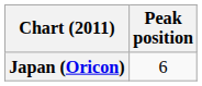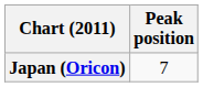 <table class="wikitable plainrowheaders" style="text-align:center">
 <tr>
 <th>Chart (2011)</th>
 <th>Peak<br>position</th>
 </tr>
 <tr>
 <th scope="row">Japan (<a href='#'>Oricon</a>)</th>
-<td>6</td>
+<td>7</td>
 </tr>
 </table>
